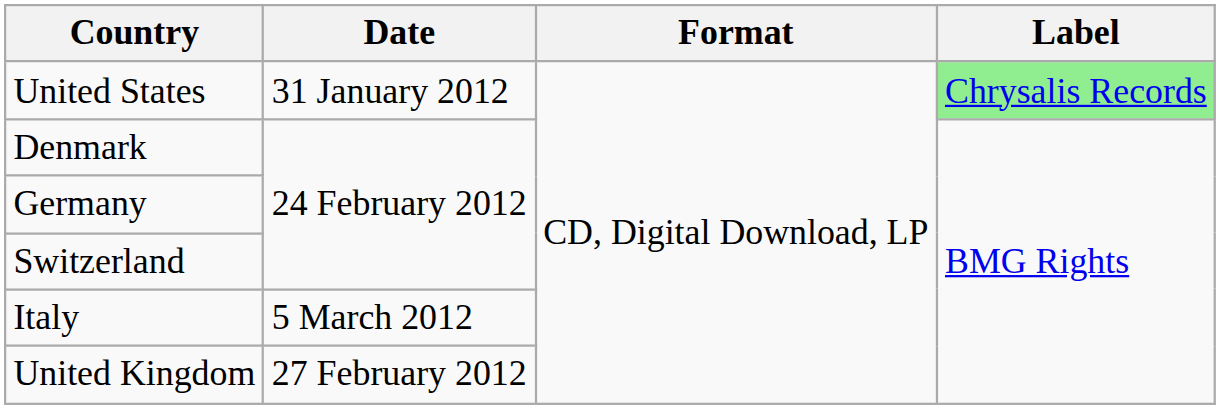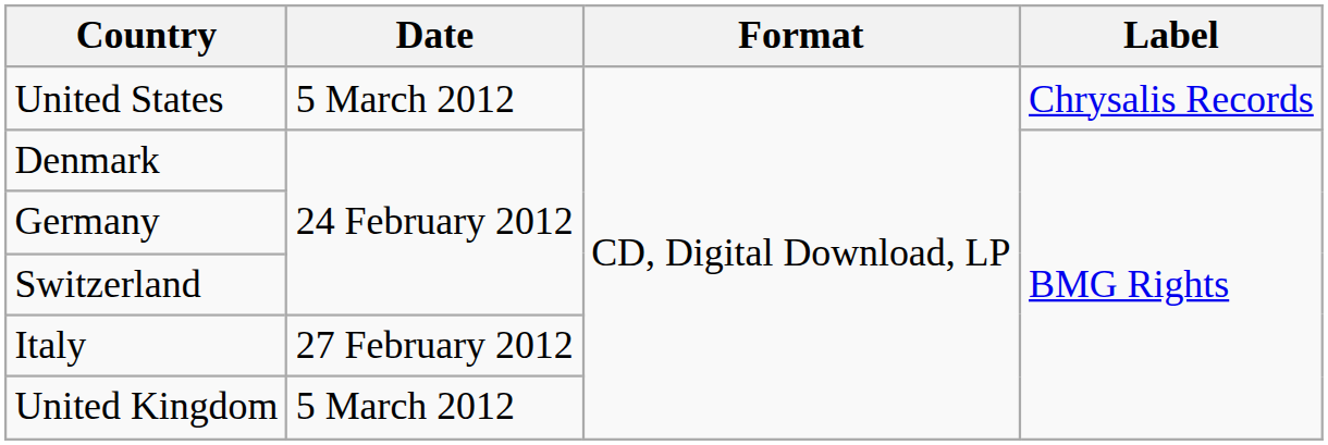 <table class="wikitable">
 <tr>
 <th>Country</th>
 <th>Date</th>
 <th>Format</th>
 <th>Label</th>
 </tr>
 <tr>
 <td>United States</td>
-<td rowspan="1">31 January 2012</td>
+<td rowspan="1">5 March 2012</td>
 <td rowspan="6">CD, Digital Download, LP</td>
-<td rowspan="1" style="background: lightgreen;"><a href='#'>Chrysalis Records</a></td>
+<td rowspan="1"><a href='#'>Chrysalis Records</a></td>
 </tr>
 <tr>
 <td>Denmark</td>
 <td rowspan="3">24 February 2012</td>
 <td rowspan="5"><a href='#'>BMG Rights</a></td>
 </tr>
 <tr>
 <td>Germany</td>
 </tr>
 <tr>
 <td>Switzerland</td>
 </tr>
 <tr>
 <td>Italy</td>
-<td rowspan="1">5 March 2012</td>
+<td rowspan="1">27 February 2012</td>
 </tr>
 <tr>
 <td>United Kingdom</td>
-<td rowspan="1">27 February 2012</td>
+<td rowspan="1">5 March 2012</td>
 </tr>
 </table>
